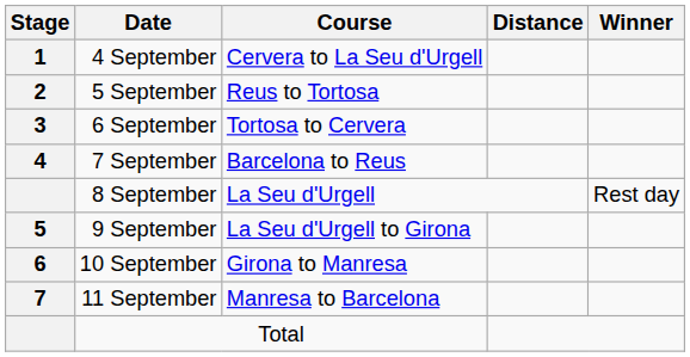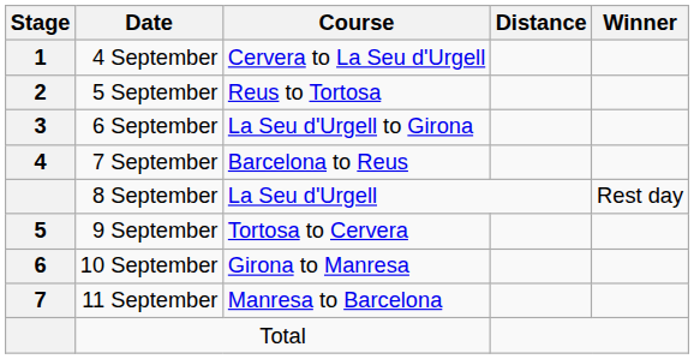 <table class="wikitable">
 <tr>
 <th scope="col">Stage</th>
 <th scope="col">Date</th>
 <th scope="col">Course</th>
 <th scope="col">Distance</th>
 <th scope="col">Winner</th>
 </tr>
 <tr>
 <th scope="row">1</th>
 <td style="text-align:right">4 September</td>
 <td><a href='#'>Cervera</a> to <a href='#'>La Seu d'Urgell</a></td>
 <td style="text-align:center;"></td>
 <td></td>
 </tr>
 <tr>
 <th scope="row">2</th>
 <td style="text-align:right">5 September</td>
 <td><a href='#'>Reus</a> to <a href='#'>Tortosa</a></td>
 <td style="text-align:center;"></td>
 <td></td>
 </tr>
 <tr>
 <th scope="row">3</th>
 <td style="text-align:right">6 September</td>
-<td><a href='#'>Tortosa</a> to <a href='#'>Cervera</a></td>
+<td><a href='#'>La Seu d'Urgell</a> to <a href='#'>Girona</a></td>
 <td style="text-align:center;"></td>
 <td></td>
 </tr>
 <tr>
 <th scope="row">4</th>
 <td style="text-align:right">7 September</td>
 <td><a href='#'>Barcelona</a> to <a href='#'>Reus</a></td>
 <td style="text-align:center;"></td>
 <td></td>
 </tr>
 <tr>
 <th scope="row" style="text-align:center"></th>
 <td style="text-align:right">8 September</td>
 <td colspan="2"><a href='#'>La Seu d'Urgell</a></td>
 <td colspan="2">Rest day</td>
 </tr>
 <tr>
 <th scope="row">5</th>
 <td style="text-align:right">9 September</td>
-<td><a href='#'>La Seu d'Urgell</a> to <a href='#'>Girona</a></td>
+<td><a href='#'>Tortosa</a> to <a href='#'>Cervera</a></td>
 <td style="text-align:center;"></td>
 <td></td>
 </tr>
 <tr>
 <th scope="row">6</th>
 <td style="text-align:right">10 September</td>
 <td><a href='#'>Girona</a> to <a href='#'>Manresa</a></td>
 <td style="text-align:center;"></td>
 <td></td>
 </tr>
 <tr>
 <th scope="row">7</th>
 <td style="text-align:right">11 September</td>
 <td><a href='#'>Manresa</a> to <a href='#'>Barcelona</a></td>
 <td style="text-align:center;"></td>
 <td></td>
 </tr>
 <tr>
 <th scope="row"></th>
 <td colspan="2" style="text-align:center">Total</td>
 <td colspan="5" style="text-align:center"></td>
 </tr>
 </table>
